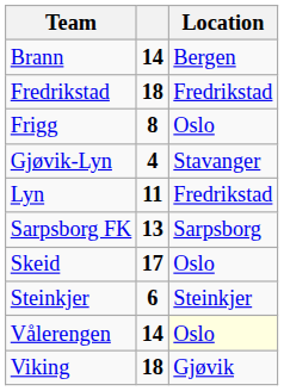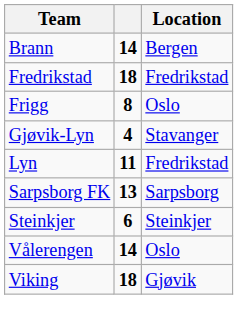 <table class="wikitable sortable" border="1">
 <tr>
 <th>Team</th>
 <th></th>
 <th>Location</th>
 </tr>
 <tr>
 <td><a href='#'>Brann</a></td>
 <td align="center"><strong>14</strong></td>
 <td><a href='#'>Bergen</a></td>
 </tr>
 <tr>
 <td><a href='#'>Fredrikstad</a></td>
 <td align="center"><strong>18</strong></td>
 <td><a href='#'>Fredrikstad</a></td>
 </tr>
 <tr>
 <td><a href='#'>Frigg</a></td>
 <td align="center"><strong>8</strong></td>
 <td><a href='#'>Oslo</a></td>
 </tr>
 <tr>
 <td><a href='#'>Gjøvik-Lyn</a></td>
 <td align="center"><strong>4</strong></td>
 <td><a href='#'>Stavanger</a></td>
 </tr>
 <tr>
 <td><a href='#'>Lyn</a></td>
 <td align="center"><strong>11</strong></td>
 <td><a href='#'>Fredrikstad</a></td>
 </tr>
 <tr>
 <td><a href='#'>Sarpsborg FK</a></td>
 <td align="center"><strong>13</strong></td>
 <td><a href='#'>Sarpsborg</a></td>
 </tr>
 <tr>
-<td><a href='#'>Skeid</a></td>
-<td align="center"><strong>17</strong></td>
-<td><a href='#'>Oslo</a></td>
-</tr>
-<tr>
 <td><a href='#'>Steinkjer</a></td>
 <td align="center"><strong>6</strong></td>
 <td><a href='#'>Steinkjer</a></td>
 </tr>
 <tr>
 <td><a href='#'>Vålerengen</a></td>
 <td align="center"><strong>14</strong></td>
-<td style="background: lightyellow;"><a href='#'>Oslo</a></td>
+<td><a href='#'>Oslo</a></td>
 </tr>
 <tr>
 <td><a href='#'>Viking</a></td>
 <td align="center"><strong>18</strong></td>
 <td><a href='#'>Gjøvik</a></td>
 </tr>
 </table>
